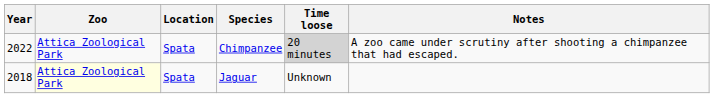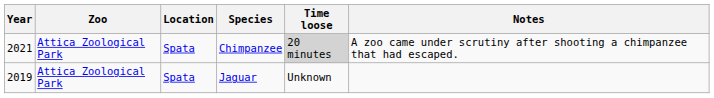 <table class="wikitable sortable">
 <tr>
 <th data-sort-type="number">Year</th>
 <th>Zoo</th>
 <th>Location</th>
 <th>Species</th>
 <th>Time loose</th>
 <th>Notes</th>
 </tr>
 <tr>
-<td>2022</td>
+<td>2021</td>
 <td><a href='#'>Attica Zoological Park</a></td>
 <td><a href='#'>Spata</a></td>
 <td><a href='#'>Chimpanzee</a></td>
 <td style="background: lightgrey;">20 minutes</td>
 <td>A zoo came under scrutiny after shooting a chimpanzee that had escaped.</td>
 </tr>
 <tr>
-<td>2018</td>
-<td style="background: lightyellow;"><a href='#'>Attica Zoological Park</a></td>
+<td>2019</td>
+<td><a href='#'>Attica Zoological Park</a></td>
 <td><a href='#'>Spata</a></td>
 <td><a href='#'>Jaguar</a></td>
 <td>Unknown</td>
 <td></td>
 </tr>
 </table>
